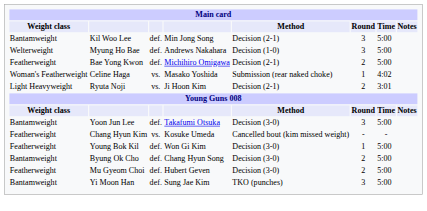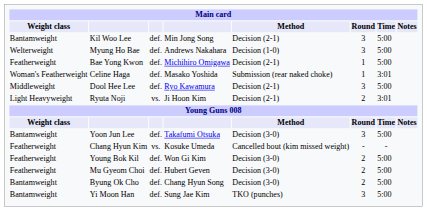 <table style="font-size: 84%; border: 1px solid darkgray; padding: 0.43em; background-color: #F8F9FA;">
 <tr>
 <th colspan="8" style="background-color: #ccf; color: #000080; text-align: center;">Main card</th>
 </tr>
 <tr>
 <th colspan="1" style="background-color: #E6E8FA; color: #000000; text-align: center;">Weight class</th>
 <th colspan="1" style="background-color: #E6E8FA; color: #000000; text-align: center;"></th>
 <th colspan="1" style="background-color: #E6E8FA; color: #000000; text-align: center;"></th>
 <th colspan="1" style="background-color: #E6E8FA; color: #000000; text-align: center;"></th>
 <th colspan="1" style="background-color: #E6E8FA; color: #000000; text-align: center;">Method</th>
 <th colspan="1" style="background-color: #E6E8FA; color: #000000; text-align: center;">Round</th>
 <th colspan="1" style="background-color: #E6E8FA; color: #000000; text-align: center;">Time</th>
 <th colspan="1" style="background-color: #E6E8FA; color: #000000; text-align: center;">Notes</th>
 </tr>
 <tr>
 <td>Bantamweight</td>
 <td> Kil Woo Lee</td>
 <td>def.</td>
 <td> Min Jong Song</td>
 <td>Decision (2-1)</td>
 <td align="center">3</td>
 <td>5:00</td>
 <td></td>
 </tr>
 <tr>
 <td>Welterweight</td>
 <td> Myung Ho Bae</td>
 <td>def.</td>
 <td> Andrews Nakahara</td>
 <td>Decision (1-0)</td>
 <td align="center">3</td>
 <td>5:00</td>
 <td></td>
 </tr>
 <tr>
 <td>Featherweight</td>
 <td> Bae Yong Kwon</td>
 <td>def.</td>
 <td> <a href='#'>Michihiro Omigawa</a></td>
 <td>Decision (2-1)</td>
-<td align="center">2</td>
+<td align="center">1</td>
 <td>5:00</td>
 <td></td>
 </tr>
 <tr>
 <td>Woman's Featherweight</td>
 <td> Celine Haga</td>
-<td align="center">vs.</td>
+<td>def.</td>
 <td> Masako Yoshida</td>
 <td>Submission (rear naked choke)</td>
 <td align="center">1</td>
-<td>4:02</td>
+<td>3:01</td>
+<td></td>
+</tr>
+<tr>
+<td>Middleweight</td>
+<td> Dool Hee Lee</td>
+<td>def.</td>
+<td> <a href='#'>Ryo Kawamura</a></td>
+<td>Decision (2-1)</td>
+<td align="center">3</td>
+<td>5:00</td>
 <td></td>
 </tr>
 <tr>
 <td>Light Heavyweight</td>
 <td> Ryuta Noji</td>
 <td align="center">vs.</td>
 <td> Ji Hoon Kim</td>
 <td>Decision (2-1)</td>
 <td align="center">2</td>
 <td>3:01</td>
 <td></td>
 </tr>
 <tr>
 <th colspan="8" style="background-color: #ccf; color: #000080; text-align: center;">Young Guns 008</th>
 </tr>
 <tr>
 <th colspan="1" style="background-color: #E6E8FA; color: #000000; text-align: center;">Weight class</th>
 <th colspan="1" style="background-color: #E6E8FA; color: #000000; text-align: center;"></th>
 <th colspan="1" style="background-color: #E6E8FA; color: #000000; text-align: center;"></th>
 <th colspan="1" style="background-color: #E6E8FA; color: #000000; text-align: center;"></th>
 <th colspan="1" style="background-color: #E6E8FA; color: #000000; text-align: center;">Method</th>
 <th colspan="1" style="background-color: #E6E8FA; color: #000000; text-align: center;">Round</th>
 <th colspan="1" style="background-color: #E6E8FA; color: #000000; text-align: center;">Time</th>
 <th colspan="1" style="background-color: #E6E8FA; color: #000000; text-align: center;">Notes</th>
 </tr>
 <tr>
 <td>Bantamweight</td>
 <td> Yoon Jun Lee</td>
 <td>def.</td>
 <td> <a href='#'>Takafumi Otsuka</a></td>
 <td>Decision (3-0)</td>
 <td align="center">3</td>
 <td>5:00</td>
 <td></td>
 </tr>
 <tr>
 <td>Featherweight</td>
 <td> Chang Hyun Kim</td>
 <td align="center">vs.</td>
 <td> Kosuke Umeda</td>
 <td>Cancelled bout (kim missed weight)</td>
 <td align="center">-</td>
 <td align="center">-</td>
 <td></td>
 </tr>
 <tr>
 <td>Featherweight</td>
 <td> Young Bok Kil</td>
 <td>def.</td>
 <td> Won Gi Kim</td>
 <td>Decision (3-0)</td>
-<td align="center">1</td>
-<td>5:00</td>
-<td></td>
-</tr>
-<tr>
-<td>Bantamweight</td>
-<td> Byung Ok Cho</td>
-<td>def.</td>
-<td> Chang Hyun Song</td>
-<td>Decision (3-0)</td>
 <td align="center">2</td>
 <td>5:00</td>
 <td></td>
 </tr>
 <tr>
 <td>Featherweight</td>
 <td> Mu Gyeom Choi</td>
 <td>def.</td>
 <td> Hubert Geven</td>
+<td>Decision (3-0)</td>
+<td align="center">2</td>
+<td>5:00</td>
+<td></td>
+</tr>
+<tr>
+<td>Bantamweight</td>
+<td> Byung Ok Cho</td>
+<td>def.</td>
+<td> Chang Hyun Song</td>
 <td>Decision (3-0)</td>
 <td align="center">2</td>
 <td>5:00</td>
 <td></td>
 </tr>
 <tr>
 <td>Bantamweight</td>
 <td> Yi Moon Han</td>
 <td>def.</td>
 <td> Sung Jae Kim</td>
 <td>TKO (punches)</td>
 <td align="center">3</td>
 <td>5:00</td>
 <td></td>
 </tr>
 <tr>
 </tr>
 </table>
